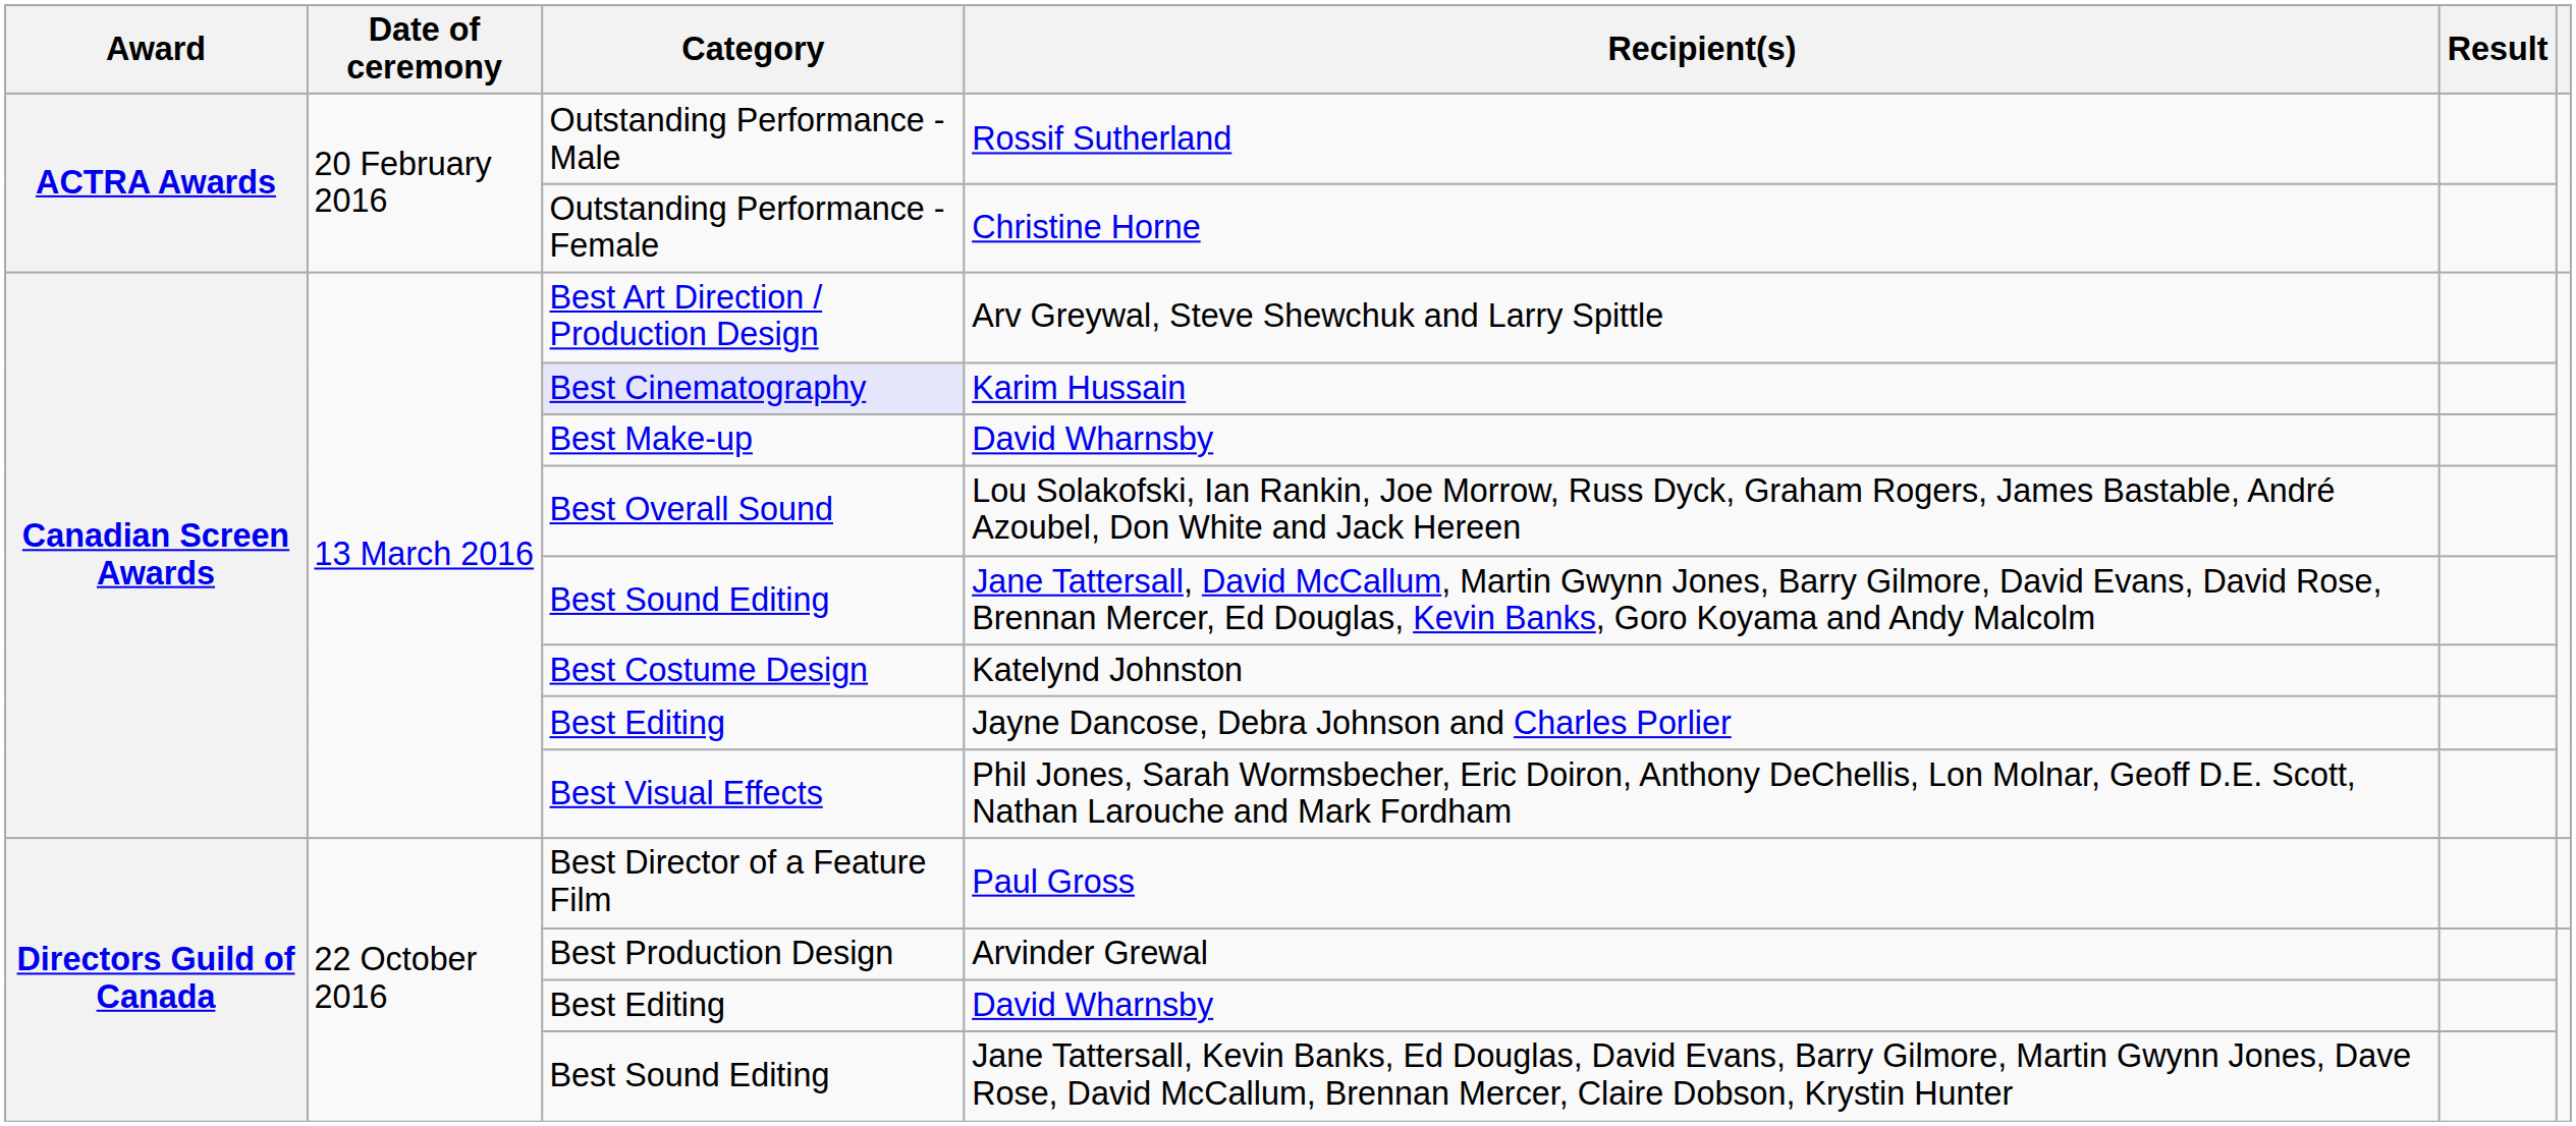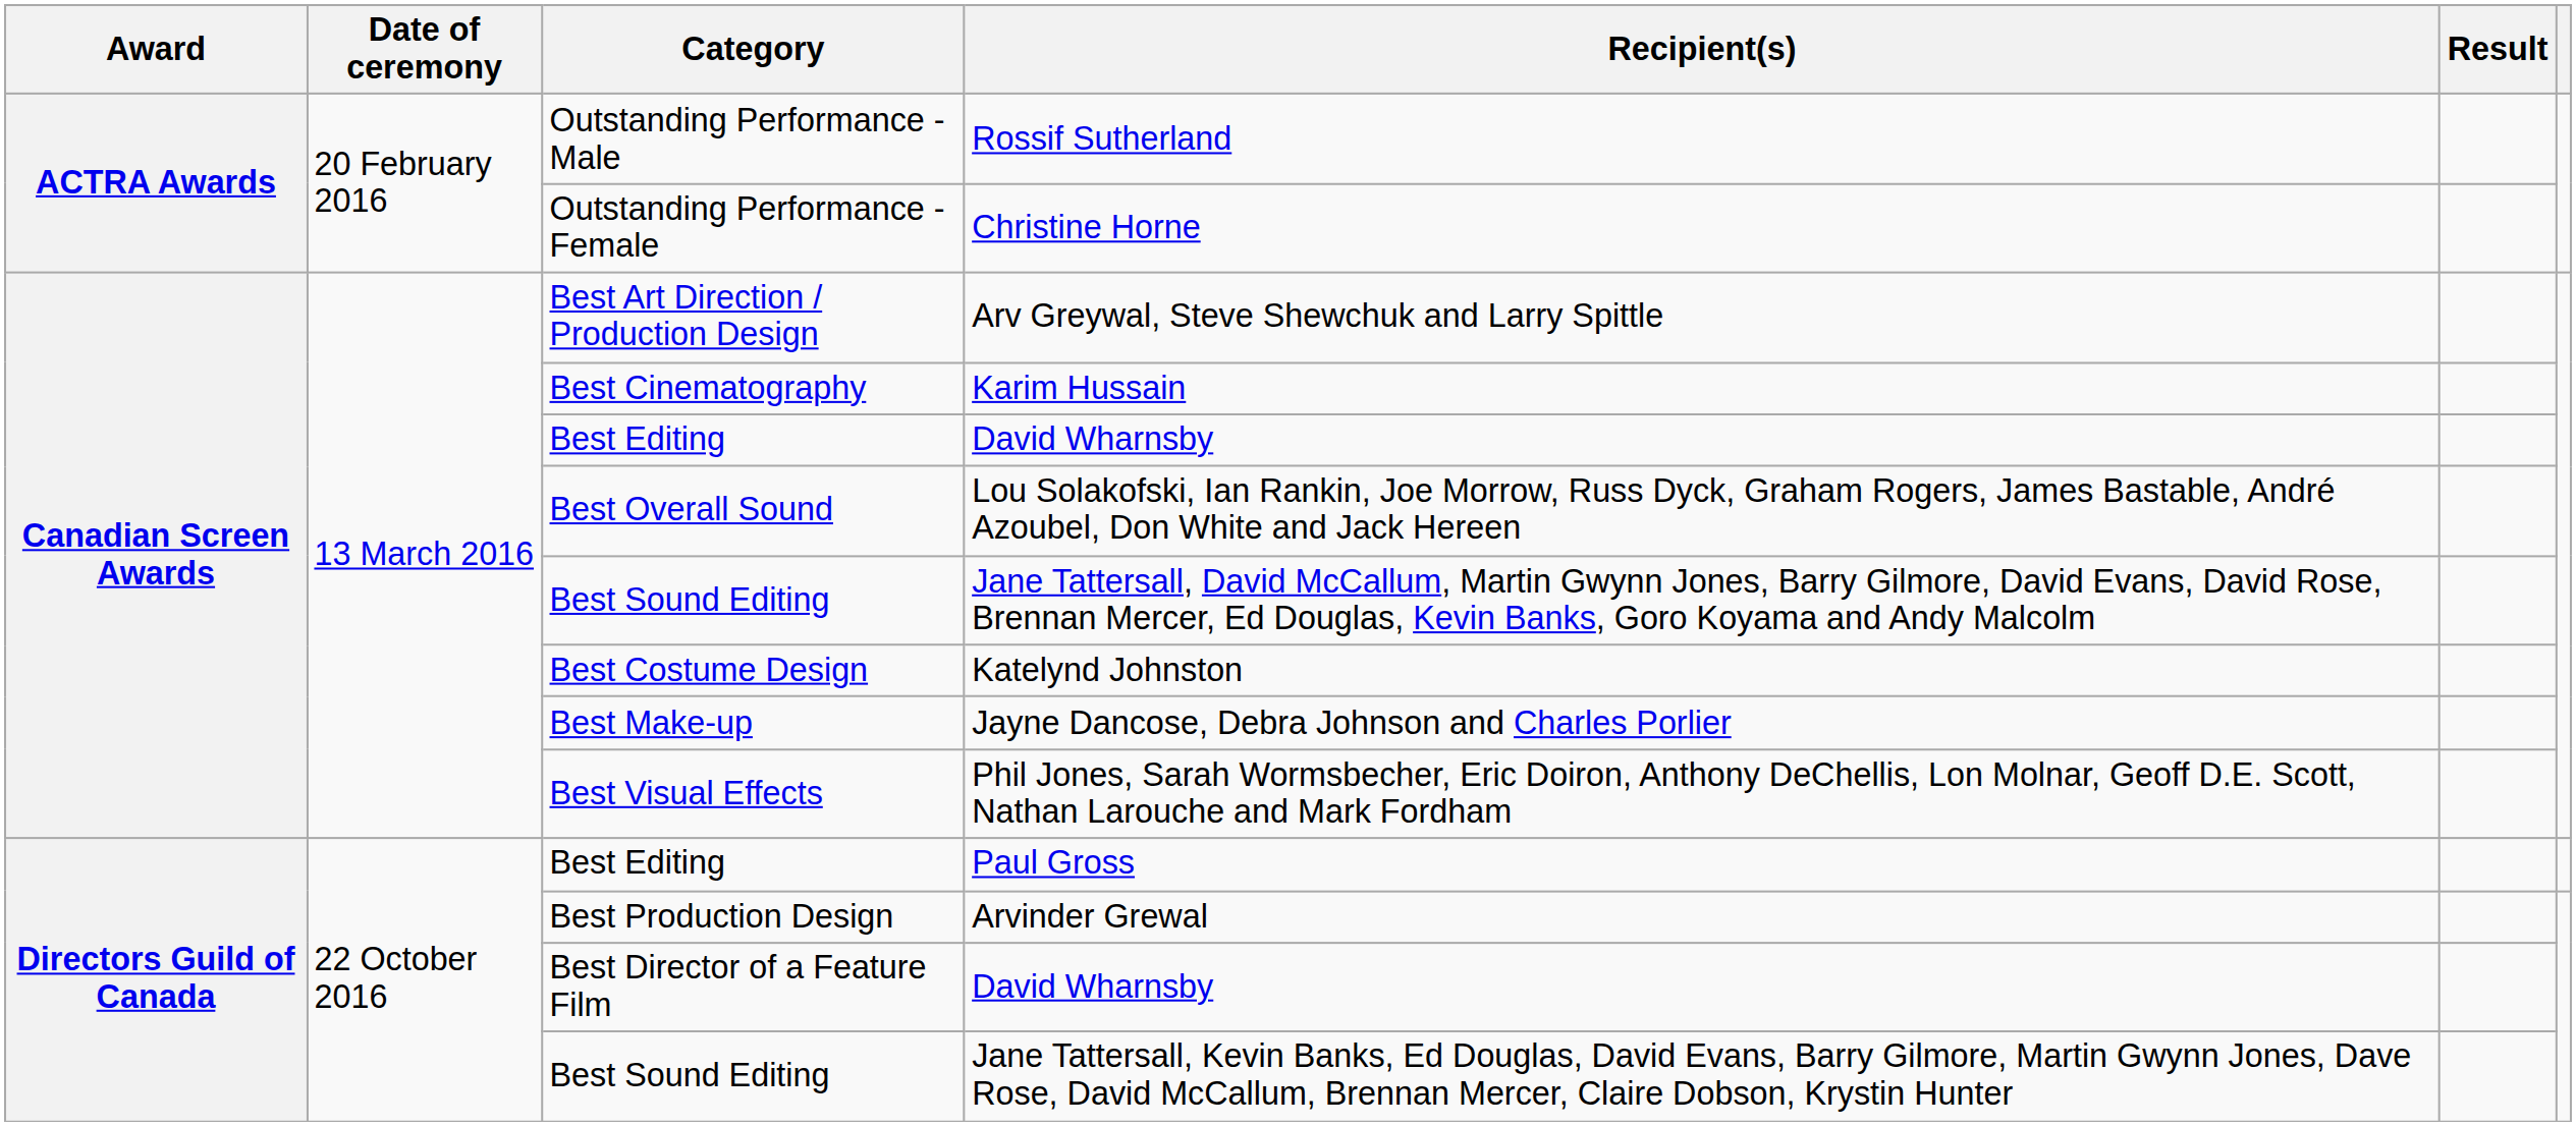 <table class="wikitable plainrowheaders sortable">
 <tr>
 <th scope="col">Award</th>
 <th scope="col">Date of ceremony</th>
 <th scope="col">Category</th>
 <th scope="col">Recipient(s)</th>
 <th scope="col">Result</th>
 <th scope="col" class="unsortable"></th>
 </tr>
 <tr>
 <th scope="row" rowspan=2><a href='#'>ACTRA Awards</a></th>
 <td rowspan=2>20 February 2016</td>
 <td>Outstanding Performance - Male</td>
 <td><a href='#'>Rossif Sutherland</a></td>
 <td></td>
 <td style="text-align:center;" rowspan=2></td>
 </tr>
 <tr>
 <td>Outstanding Performance - Female</td>
 <td><a href='#'>Christine Horne</a></td>
 <td></td>
 </tr>
 <tr>
 <th scope="row" rowspan=8><a href='#'>Canadian Screen Awards</a></th>
 <td rowspan=8><a href='#'>13 March 2016</a></td>
 <td><a href='#'>Best Art Direction / Production Design</a></td>
 <td>Arv Greywal, Steve Shewchuk and Larry Spittle</td>
 <td></td>
 <td style="text-align:center;" rowspan=8><br></td>
 </tr>
 <tr>
-<td style="background: lavender;"><a href='#'>Best Cinematography</a></td>
+<td><a href='#'>Best Cinematography</a></td>
 <td><a href='#'>Karim Hussain</a></td>
 <td></td>
 </tr>
 <tr>
-<td><a href='#'>Best Make-up</a></td>
+<td><a href='#'>Best Editing</a></td>
 <td><a href='#'>David Wharnsby</a></td>
 <td></td>
 </tr>
 <tr>
 <td><a href='#'>Best Overall Sound</a></td>
 <td>Lou Solakofski, Ian Rankin, Joe Morrow, Russ Dyck, Graham Rogers, James Bastable, André Azoubel, Don White and Jack Hereen</td>
 <td></td>
 </tr>
 <tr>
 <td><a href='#'>Best Sound Editing</a></td>
 <td><a href='#'>Jane Tattersall</a>, <a href='#'>David McCallum</a>, Martin Gwynn Jones, Barry Gilmore, David Evans, David Rose, Brennan Mercer, Ed Douglas, <a href='#'>Kevin Banks</a>, Goro Koyama and Andy Malcolm</td>
 <td></td>
 </tr>
 <tr>
 <td><a href='#'>Best Costume Design</a></td>
 <td>Katelynd Johnston</td>
 <td></td>
 </tr>
 <tr>
-<td><a href='#'>Best Editing</a></td>
+<td><a href='#'>Best Make-up</a></td>
 <td>Jayne Dancose, Debra Johnson and <a href='#'>Charles Porlier</a></td>
 <td></td>
 </tr>
 <tr>
 <td><a href='#'>Best Visual Effects</a></td>
 <td>Phil Jones, Sarah Wormsbecher, Eric Doiron, Anthony DeChellis, Lon Molnar, Geoff D.E. Scott, Nathan Larouche and Mark Fordham</td>
 <td></td>
 </tr>
 <tr>
 <th scope="row" rowspan=4><a href='#'>Directors Guild of Canada</a></th>
 <td rowspan=4>22 October 2016</td>
-<td>Best Director of a Feature Film</td>
+<td>Best Editing</td>
 <td><a href='#'>Paul Gross</a></td>
 <td></td>
 <td style="text-align:center;" rowspan=1></td>
 </tr>
 <tr>
 <td>Best Production Design</td>
 <td>Arvinder Grewal</td>
 <td></td>
 <td style="text-align:center;" rowspan=3></td>
 </tr>
 <tr>
-<td>Best Editing</td>
+<td>Best Director of a Feature Film</td>
 <td><a href='#'>David Wharnsby</a></td>
 <td></td>
 </tr>
 <tr>
 <td>Best Sound Editing</td>
 <td>Jane Tattersall, Kevin Banks, Ed Douglas, David Evans, Barry Gilmore, Martin Gwynn Jones, Dave Rose, David McCallum, Brennan Mercer, Claire Dobson, Krystin Hunter</td>
 <td></td>
 </tr>
 <tr>
 </tr>
 </table>
